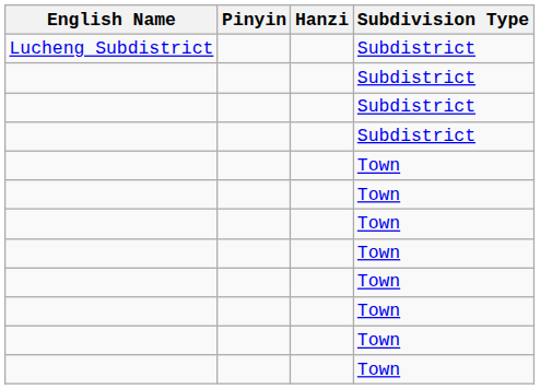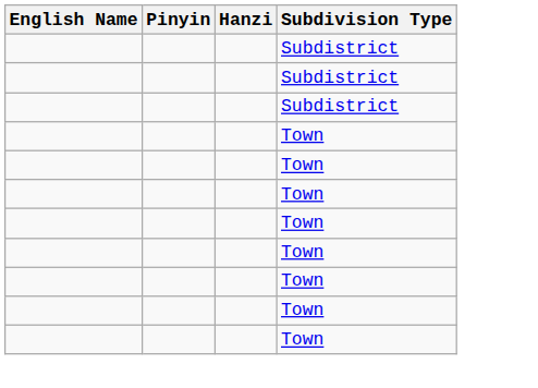 <table class="wikitable">
 <tr>
 <th>English Name</th>
 <th>Pinyin</th>
 <th>Hanzi</th>
 <th>Subdivision Type</th>
-</tr>
-<tr>
-<td><a href='#'>Lucheng Subdistrict</a></td>
-<td></td>
-<td></td>
-<td><a href='#'>Subdistrict</a></td>
 </tr>
 <tr>
 <td></td>
 <td></td>
 <td></td>
 <td><a href='#'>Subdistrict</a></td>
 </tr>
 <tr>
 <td></td>
 <td></td>
 <td></td>
 <td><a href='#'>Subdistrict</a></td>
 </tr>
 <tr>
 <td></td>
 <td></td>
 <td></td>
 <td><a href='#'>Subdistrict</a></td>
 </tr>
 <tr>
 <td></td>
 <td></td>
 <td></td>
 <td><a href='#'>Town</a></td>
 </tr>
 <tr>
 <td></td>
 <td></td>
 <td></td>
 <td><a href='#'>Town</a></td>
 </tr>
 <tr>
 <td></td>
 <td></td>
 <td></td>
 <td><a href='#'>Town</a></td>
 </tr>
 <tr>
 <td></td>
 <td></td>
 <td></td>
 <td><a href='#'>Town</a></td>
 </tr>
 <tr>
 <td></td>
 <td></td>
 <td></td>
 <td><a href='#'>Town</a></td>
 </tr>
 <tr>
 <td></td>
 <td></td>
 <td></td>
 <td><a href='#'>Town</a></td>
 </tr>
 <tr>
 <td></td>
 <td></td>
 <td></td>
 <td><a href='#'>Town</a></td>
 </tr>
 <tr>
 <td></td>
 <td></td>
 <td></td>
 <td><a href='#'>Town</a></td>
 </tr>
 </table>
